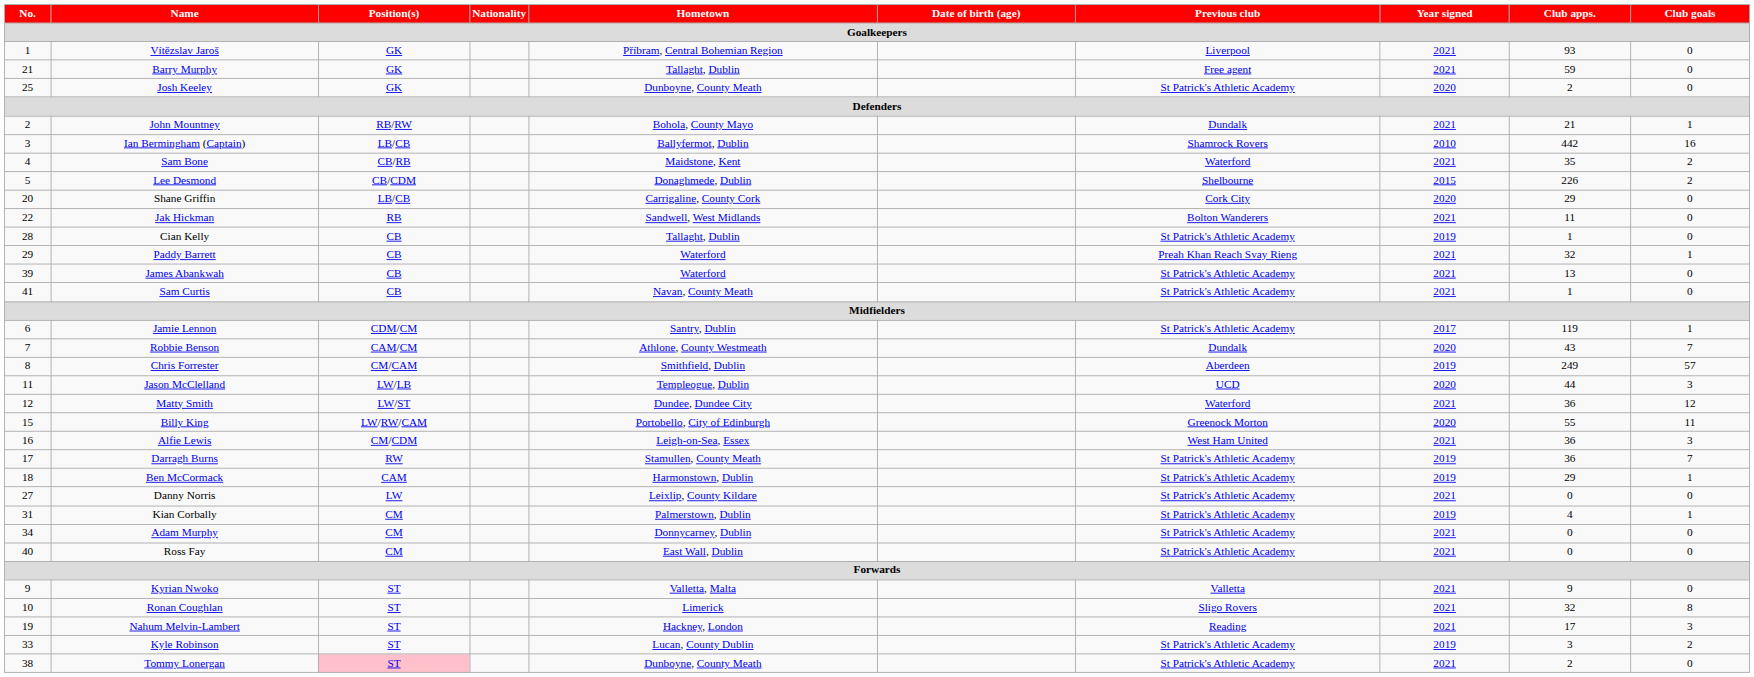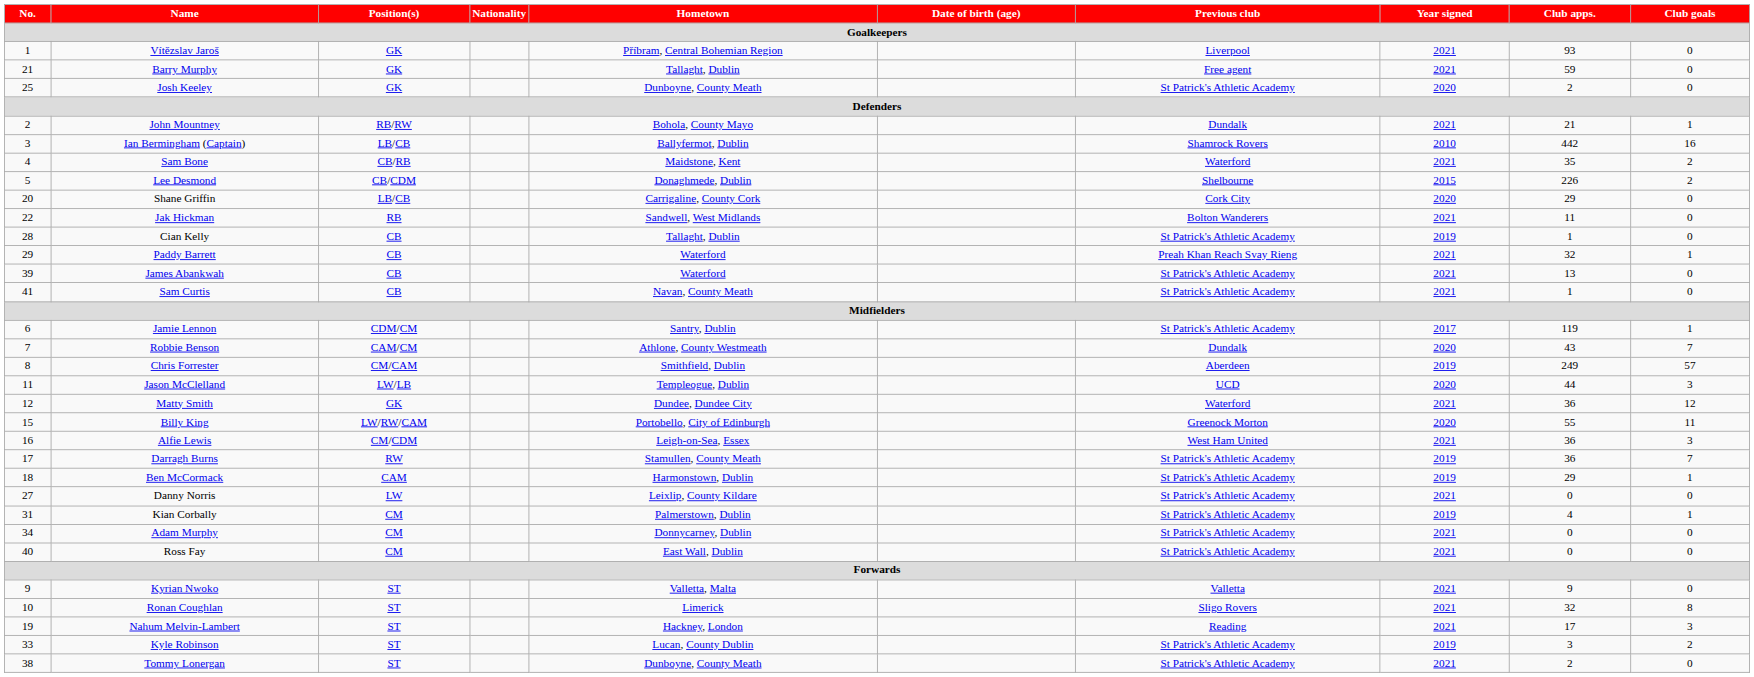 <table class="wikitable" style="text-align:center;font-size:80%;width:100%">
 <tr>
 <th style="background:red;color:white">No.</th>
 <th style="background:red;color:white">Name</th>
 <th style="background:red;color:white">Position(s)</th>
 <th style="background:red;color:white;width:55px">Nationality</th>
 <th style="background:red;color:white">Hometown</th>
 <th style="background:red;color:white">Date of birth (age)</th>
 <th style="background:red;color:white">Previous club</th>
 <th style="background:red;color:white">Year signed</th>
 <th style="background:red;color:white">Club apps.</th>
 <th style="background:red;color:white">Club goals</th>
 </tr>
 <tr>
 <th colspan="14" style="background:#dcdcdc">Goalkeepers</th>
 </tr>
 <tr>
 <td>1</td>
 <td><a href='#'>Vítězslav Jaroš</a></td>
 <td><a href='#'>GK</a></td>
 <td></td>
 <td><a href='#'>Příbram</a>, <a href='#'>Central Bohemian Region</a></td>
 <td></td>
 <td> <a href='#'>Liverpool</a></td>
 <td><a href='#'>2021</a></td>
 <td>93</td>
 <td>0</td>
 </tr>
 <tr>
 <td>21</td>
 <td><a href='#'>Barry Murphy</a></td>
 <td><a href='#'>GK</a></td>
 <td></td>
 <td><a href='#'>Tallaght</a>, <a href='#'>Dublin</a></td>
 <td></td>
 <td><a href='#'>Free agent</a></td>
 <td><a href='#'>2021</a></td>
 <td>59</td>
 <td>0</td>
 </tr>
 <tr>
 <td>25</td>
 <td><a href='#'>Josh Keeley</a></td>
 <td><a href='#'>GK</a></td>
 <td></td>
 <td><a href='#'>Dunboyne</a>, <a href='#'>County Meath</a></td>
 <td></td>
 <td> <a href='#'>St Patrick's Athletic Academy</a></td>
 <td><a href='#'>2020</a></td>
 <td>2</td>
 <td>0</td>
 </tr>
 <tr>
 <th colspan="14" style="background:#dcdcdc">Defenders</th>
 </tr>
 <tr>
 <td>2</td>
 <td><a href='#'>John Mountney</a></td>
 <td><a href='#'>RB</a>/<a href='#'>RW</a></td>
 <td></td>
 <td><a href='#'>Bohola</a>, <a href='#'>County Mayo</a></td>
 <td></td>
 <td> <a href='#'>Dundalk</a></td>
 <td><a href='#'>2021</a></td>
 <td>21</td>
 <td>1</td>
 </tr>
 <tr>
 <td>3</td>
 <td><a href='#'>Ian Bermingham</a> (<a href='#'>Captain</a>)</td>
 <td><a href='#'>LB</a>/<a href='#'>CB</a></td>
 <td></td>
 <td><a href='#'>Ballyfermot</a>, <a href='#'>Dublin</a></td>
 <td></td>
 <td> <a href='#'>Shamrock Rovers</a></td>
 <td><a href='#'>2010</a></td>
 <td>442</td>
 <td>16</td>
 </tr>
 <tr>
 <td>4</td>
 <td><a href='#'>Sam Bone</a></td>
 <td><a href='#'>CB</a>/<a href='#'>RB</a></td>
 <td></td>
 <td><a href='#'>Maidstone</a>, <a href='#'>Kent</a></td>
 <td></td>
 <td> <a href='#'>Waterford</a></td>
 <td><a href='#'>2021</a></td>
 <td>35</td>
 <td>2</td>
 </tr>
 <tr>
 <td>5</td>
 <td><a href='#'>Lee Desmond</a></td>
 <td><a href='#'>CB</a>/<a href='#'>CDM</a></td>
 <td></td>
 <td><a href='#'>Donaghmede</a>, <a href='#'>Dublin</a></td>
 <td></td>
 <td> <a href='#'>Shelbourne</a></td>
 <td><a href='#'>2015</a></td>
 <td>226</td>
 <td>2</td>
 </tr>
 <tr>
 <td>20</td>
 <td>Shane Griffin</td>
 <td><a href='#'>LB</a>/<a href='#'>CB</a></td>
 <td></td>
 <td><a href='#'>Carrigaline</a>, <a href='#'>County Cork</a></td>
 <td></td>
 <td> <a href='#'>Cork City</a></td>
 <td><a href='#'>2020</a></td>
 <td>29</td>
 <td>0</td>
 </tr>
 <tr>
 <td>22</td>
 <td><a href='#'>Jak Hickman</a></td>
 <td><a href='#'>RB</a></td>
 <td></td>
 <td><a href='#'>Sandwell</a>, <a href='#'>West Midlands</a></td>
 <td></td>
 <td> <a href='#'>Bolton Wanderers</a></td>
 <td><a href='#'>2021</a></td>
 <td>11</td>
 <td>0</td>
 </tr>
 <tr>
 <td>28</td>
 <td>Cian Kelly</td>
 <td><a href='#'>CB</a></td>
 <td></td>
 <td><a href='#'>Tallaght</a>, <a href='#'>Dublin</a></td>
 <td></td>
 <td> <a href='#'>St Patrick's Athletic Academy</a></td>
 <td><a href='#'>2019</a></td>
 <td>1</td>
 <td>0</td>
 </tr>
 <tr>
 <td>29</td>
 <td><a href='#'>Paddy Barrett</a></td>
 <td><a href='#'>CB</a></td>
 <td></td>
 <td><a href='#'>Waterford</a></td>
 <td></td>
 <td> <a href='#'>Preah Khan Reach Svay Rieng</a></td>
 <td><a href='#'>2021</a></td>
 <td>32</td>
 <td>1</td>
 </tr>
 <tr>
 <td>39</td>
 <td><a href='#'>James Abankwah</a></td>
 <td><a href='#'>CB</a></td>
 <td></td>
 <td><a href='#'>Waterford</a></td>
 <td></td>
 <td> <a href='#'>St Patrick's Athletic Academy</a></td>
 <td><a href='#'>2021</a></td>
 <td>13</td>
 <td>0</td>
 </tr>
 <tr>
 <td>41</td>
 <td><a href='#'>Sam Curtis</a></td>
 <td><a href='#'>CB</a></td>
 <td></td>
 <td><a href='#'>Navan</a>, <a href='#'>County Meath</a></td>
 <td></td>
 <td> <a href='#'>St Patrick's Athletic Academy</a></td>
 <td><a href='#'>2021</a></td>
 <td>1</td>
 <td>0</td>
 </tr>
 <tr>
 <th colspan="14" style="background:#dcdcdc">Midfielders</th>
 </tr>
 <tr>
 <td>6</td>
 <td><a href='#'>Jamie Lennon</a></td>
 <td><a href='#'>CDM</a>/<a href='#'>CM</a></td>
 <td></td>
 <td><a href='#'>Santry</a>, <a href='#'>Dublin</a></td>
 <td></td>
 <td> <a href='#'>St Patrick's Athletic Academy</a></td>
 <td><a href='#'>2017</a></td>
 <td>119</td>
 <td>1</td>
 </tr>
 <tr>
 <td>7</td>
 <td><a href='#'>Robbie Benson</a></td>
 <td><a href='#'>CAM</a>/<a href='#'>CM</a></td>
 <td></td>
 <td><a href='#'>Athlone</a>, <a href='#'>County Westmeath</a></td>
 <td></td>
 <td> <a href='#'>Dundalk</a></td>
 <td><a href='#'>2020</a></td>
 <td>43</td>
 <td>7</td>
 </tr>
 <tr>
 <td>8</td>
 <td><a href='#'>Chris Forrester</a></td>
 <td><a href='#'>CM</a>/<a href='#'>CAM</a></td>
 <td></td>
 <td><a href='#'>Smithfield</a>, <a href='#'>Dublin</a></td>
 <td></td>
 <td> <a href='#'>Aberdeen</a></td>
 <td><a href='#'>2019</a></td>
 <td>249</td>
 <td>57</td>
 </tr>
 <tr>
 <td>11</td>
 <td><a href='#'>Jason McClelland</a></td>
 <td><a href='#'>LW</a>/<a href='#'>LB</a></td>
 <td></td>
 <td><a href='#'>Templeogue</a>, <a href='#'>Dublin</a></td>
 <td></td>
 <td> <a href='#'>UCD</a></td>
 <td><a href='#'>2020</a></td>
 <td>44</td>
 <td>3</td>
 </tr>
 <tr>
 <td>12</td>
 <td><a href='#'>Matty Smith</a></td>
-<td><a href='#'>LW</a>/<a href='#'>ST</a></td>
+<td><a href='#'>GK</a></td>
 <td></td>
 <td><a href='#'>Dundee</a>, <a href='#'>Dundee City</a></td>
 <td></td>
 <td> <a href='#'>Waterford</a></td>
 <td><a href='#'>2021</a></td>
 <td>36</td>
 <td>12</td>
 </tr>
 <tr>
 <td>15</td>
 <td><a href='#'>Billy King</a></td>
 <td><a href='#'>LW</a>/<a href='#'>RW</a>/<a href='#'>CAM</a></td>
 <td></td>
 <td><a href='#'>Portobello</a>, <a href='#'>City of Edinburgh</a></td>
 <td></td>
 <td> <a href='#'>Greenock Morton</a></td>
 <td><a href='#'>2020</a></td>
 <td>55</td>
 <td>11</td>
 </tr>
 <tr>
 <td>16</td>
 <td><a href='#'>Alfie Lewis</a></td>
 <td><a href='#'>CM</a>/<a href='#'>CDM</a></td>
 <td></td>
 <td><a href='#'>Leigh-on-Sea</a>, <a href='#'>Essex</a></td>
 <td></td>
 <td> <a href='#'>West Ham United</a></td>
 <td><a href='#'>2021</a></td>
 <td>36</td>
 <td>3</td>
 </tr>
 <tr>
 <td>17</td>
 <td><a href='#'>Darragh Burns</a></td>
 <td><a href='#'>RW</a></td>
 <td></td>
 <td><a href='#'>Stamullen</a>, <a href='#'>County Meath</a></td>
 <td></td>
 <td> <a href='#'>St Patrick's Athletic Academy</a></td>
 <td><a href='#'>2019</a></td>
 <td>36</td>
 <td>7</td>
 </tr>
 <tr>
 <td>18</td>
 <td><a href='#'>Ben McCormack</a></td>
 <td><a href='#'>CAM</a></td>
 <td></td>
 <td><a href='#'>Harmonstown</a>, <a href='#'>Dublin</a></td>
 <td></td>
 <td> <a href='#'>St Patrick's Athletic Academy</a></td>
 <td><a href='#'>2019</a></td>
 <td>29</td>
 <td>1</td>
 </tr>
 <tr>
 <td>27</td>
 <td>Danny Norris</td>
 <td><a href='#'>LW</a></td>
 <td></td>
 <td><a href='#'>Leixlip</a>, <a href='#'>County Kildare</a></td>
 <td></td>
 <td> <a href='#'>St Patrick's Athletic Academy</a></td>
 <td><a href='#'>2021</a></td>
 <td>0</td>
 <td>0</td>
 </tr>
 <tr>
 <td>31</td>
 <td>Kian Corbally</td>
 <td><a href='#'>CM</a></td>
 <td></td>
 <td><a href='#'>Palmerstown</a>, <a href='#'>Dublin</a></td>
 <td></td>
 <td> <a href='#'>St Patrick's Athletic Academy</a></td>
 <td><a href='#'>2019</a></td>
 <td>4</td>
 <td>1</td>
 </tr>
 <tr>
 <td>34</td>
 <td><a href='#'>Adam Murphy</a></td>
 <td><a href='#'>CM</a></td>
 <td></td>
 <td><a href='#'>Donnycarney</a>, <a href='#'>Dublin</a></td>
 <td></td>
 <td> <a href='#'>St Patrick's Athletic Academy</a></td>
 <td><a href='#'>2021</a></td>
 <td>0</td>
 <td>0</td>
 </tr>
 <tr>
 <td>40</td>
 <td>Ross Fay</td>
 <td><a href='#'>CM</a></td>
 <td></td>
 <td><a href='#'>East Wall</a>, <a href='#'>Dublin</a></td>
 <td></td>
 <td> <a href='#'>St Patrick's Athletic Academy</a></td>
 <td><a href='#'>2021</a></td>
 <td>0</td>
 <td>0</td>
 </tr>
 <tr>
 <th colspan="14" style="background:#dcdcdc">Forwards</th>
 </tr>
 <tr>
 <td>9</td>
 <td><a href='#'>Kyrian Nwoko</a></td>
 <td><a href='#'>ST</a></td>
 <td></td>
 <td><a href='#'>Valletta</a>, <a href='#'>Malta</a></td>
 <td></td>
 <td> <a href='#'>Valletta</a></td>
 <td><a href='#'>2021</a></td>
 <td>9</td>
 <td>0</td>
 </tr>
 <tr>
 <td>10</td>
 <td><a href='#'>Ronan Coughlan</a></td>
 <td><a href='#'>ST</a></td>
 <td></td>
 <td><a href='#'>Limerick</a></td>
 <td></td>
 <td> <a href='#'>Sligo Rovers</a></td>
 <td><a href='#'>2021</a></td>
 <td>32</td>
 <td>8</td>
 </tr>
 <tr>
 <td>19</td>
 <td><a href='#'>Nahum Melvin-Lambert</a></td>
 <td><a href='#'>ST</a></td>
 <td></td>
 <td> <a href='#'>Hackney</a>, <a href='#'>London</a></td>
 <td></td>
 <td> <a href='#'>Reading</a></td>
 <td><a href='#'>2021</a></td>
 <td>17</td>
 <td>3</td>
 </tr>
 <tr>
 <td>33</td>
 <td><a href='#'>Kyle Robinson</a></td>
 <td><a href='#'>ST</a></td>
 <td></td>
 <td><a href='#'>Lucan</a>, <a href='#'>County Dublin</a></td>
 <td></td>
 <td> <a href='#'>St Patrick's Athletic Academy</a></td>
 <td><a href='#'>2019</a></td>
 <td>3</td>
 <td>2</td>
 </tr>
 <tr>
 <td>38</td>
 <td><a href='#'>Tommy Lonergan</a></td>
-<td style="background: pink;"><a href='#'>ST</a></td>
+<td><a href='#'>ST</a></td>
 <td></td>
 <td><a href='#'>Dunboyne</a>, <a href='#'>County Meath</a></td>
 <td></td>
 <td> <a href='#'>St Patrick's Athletic Academy</a></td>
 <td><a href='#'>2021</a></td>
 <td>2</td>
 <td>0</td>
 </tr>
 </table>
